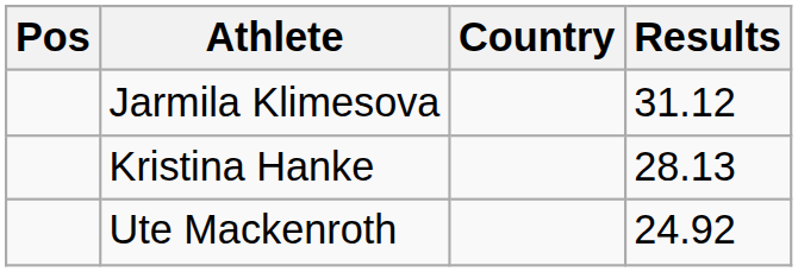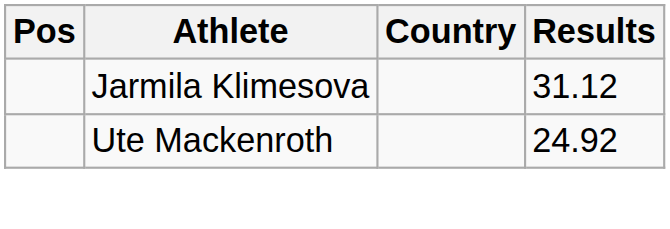 <table class="wikitable">
 <tr>
 <th>Pos</th>
 <th>Athlete</th>
 <th>Country</th>
 <th>Results</th>
 </tr>
 <tr>
 <td align="center"></td>
 <td>Jarmila Klimesova</td>
 <td></td>
 <td>31.12</td>
 </tr>
 <tr>
 <td align="center"></td>
-<td>Kristina Hanke</td>
-<td></td>
-<td>28.13</td>
-</tr>
-<tr>
-<td align="center"></td>
 <td>Ute Mackenroth</td>
 <td></td>
 <td>24.92</td>
 </tr>
 </table>
